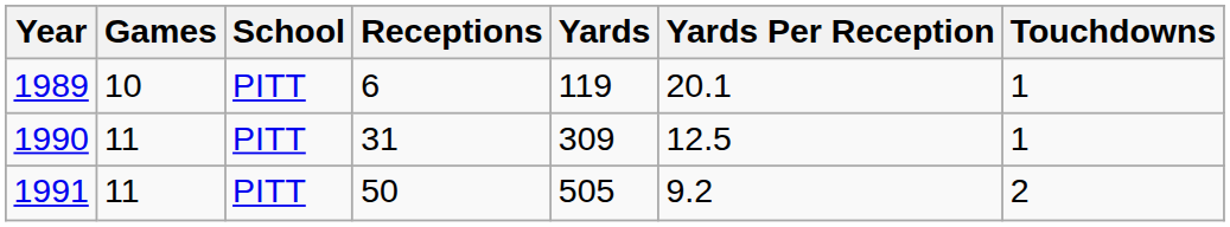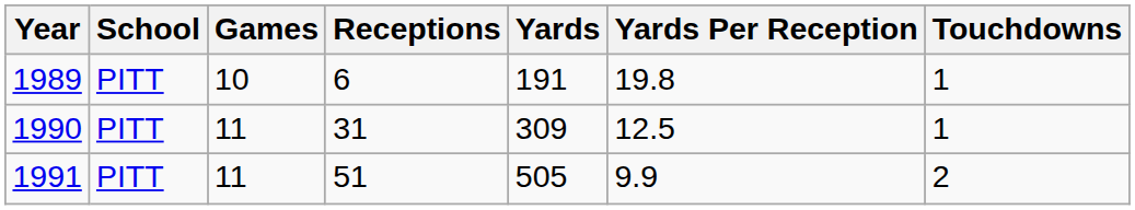 <table class="wikitable">
 <tr>
 <th>Year</th>
+<th>School</th>
 <th>Games</th>
-<th>School</th>
 <th>Receptions</th>
 <th>Yards</th>
 <th>Yards Per Reception</th>
 <th>Touchdowns</th>
 </tr>
 <tr>
 <td><a href='#'>1989</a></td>
+<td><a href='#'>PITT</a></td>
 <td>10</td>
-<td><a href='#'>PITT</a></td>
 <td>6</td>
-<td>119</td>
-<td>20.1</td>
+<td>191</td>
+<td>19.8</td>
 <td>1</td>
 </tr>
 <tr>
 <td><a href='#'>1990</a></td>
+<td><a href='#'>PITT</a></td>
 <td>11</td>
-<td><a href='#'>PITT</a></td>
 <td>31</td>
 <td>309</td>
 <td>12.5</td>
 <td>1</td>
 </tr>
 <tr>
 <td><a href='#'>1991</a></td>
+<td><a href='#'>PITT</a></td>
 <td>11</td>
-<td><a href='#'>PITT</a></td>
-<td>50</td>
+<td>51</td>
 <td>505</td>
-<td>9.2</td>
+<td>9.9</td>
 <td>2</td>
 </tr>
 </table>
